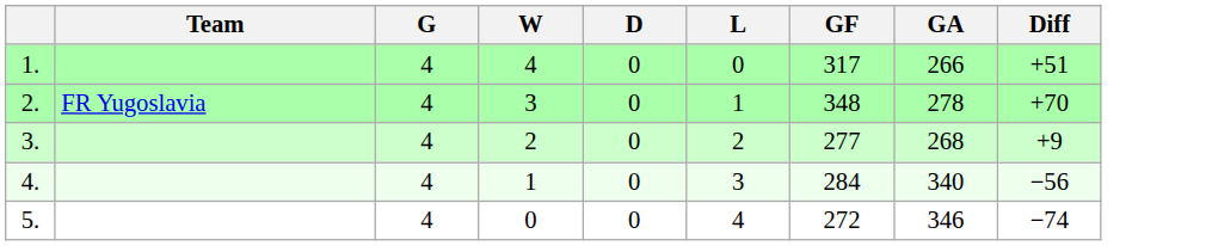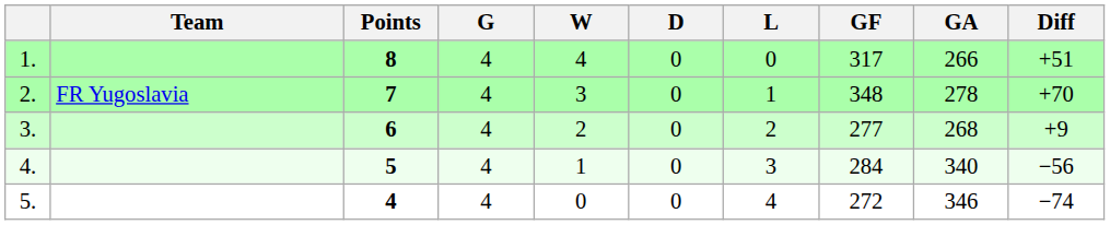 <table class=wikitable style="text-align:center">
 <tr bgcolor="#DCDCDC">
 <th width="25"></th>
 <th width="200">Team</th>
+<th width="60">Points</th>
 <th width="60">G</th>
 <th width="60">W</th>
 <th width="60">D</th>
 <th width="60">L</th>
 <th width="60">GF</th>
 <th width="60">GA</th>
 <th width="60">Diff</th>
 </tr>
 <tr bgcolor=#AAFFAA>
 <td>1.</td>
 <td align=left></td>
+<td><strong>8</strong></td>
 <td>4</td>
 <td>4</td>
 <td>0</td>
 <td>0</td>
 <td>317</td>
 <td>266</td>
 <td>+51</td>
 </tr>
 <tr bgcolor=#AAFFAA>
 <td>2.</td>
 <td align=left> <a href='#'>FR Yugoslavia</a></td>
+<td><strong>7</strong></td>
 <td>4</td>
 <td>3</td>
 <td>0</td>
 <td>1</td>
 <td>348</td>
 <td>278</td>
 <td>+70</td>
 </tr>
 <tr bgcolor=#CCFFCC>
 <td>3.</td>
 <td align=left></td>
+<td><strong>6</strong></td>
 <td>4</td>
 <td>2</td>
 <td>0</td>
 <td>2</td>
 <td>277</td>
 <td>268</td>
 <td>+9</td>
 </tr>
 <tr bgcolor=#EEFFEE>
 <td>4.</td>
 <td align=left></td>
+<td><strong>5</strong></td>
 <td>4</td>
 <td>1</td>
 <td>0</td>
 <td>3</td>
 <td>284</td>
 <td>340</td>
 <td>−56</td>
 </tr>
 <tr bgcolor=#FFFFFF>
 <td>5.</td>
 <td align=left></td>
+<td><strong>4</strong></td>
 <td>4</td>
 <td>0</td>
 <td>0</td>
 <td>4</td>
 <td>272</td>
 <td>346</td>
 <td>−74</td>
 </tr>
 </table>
